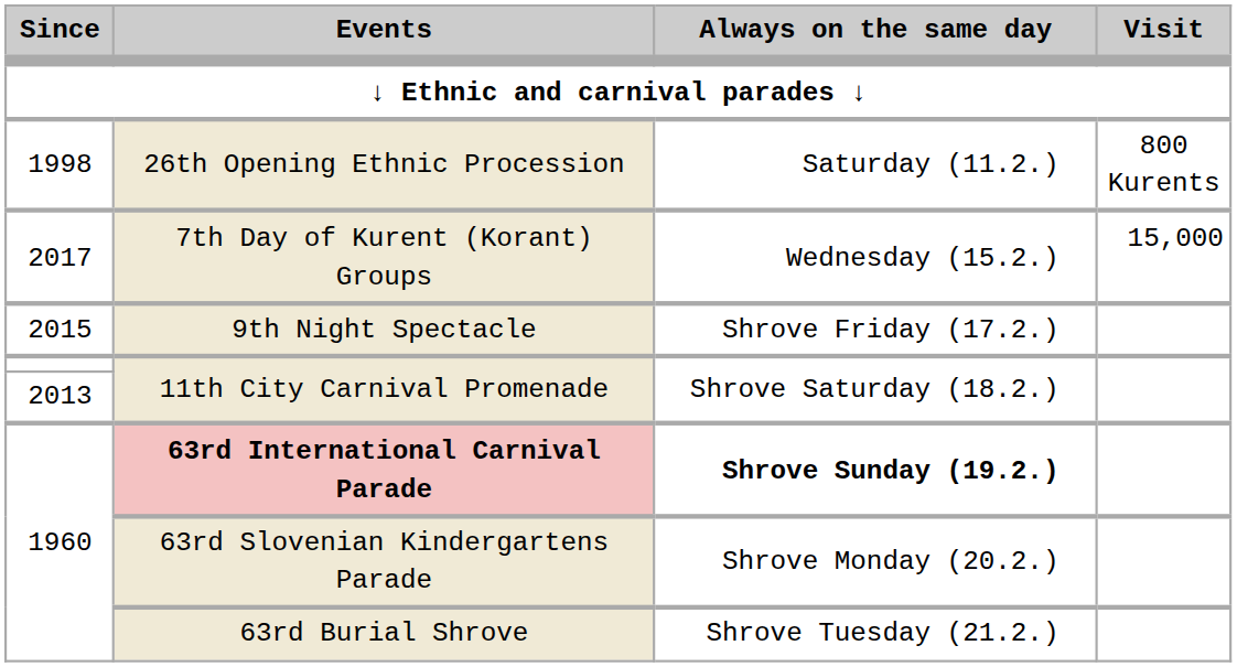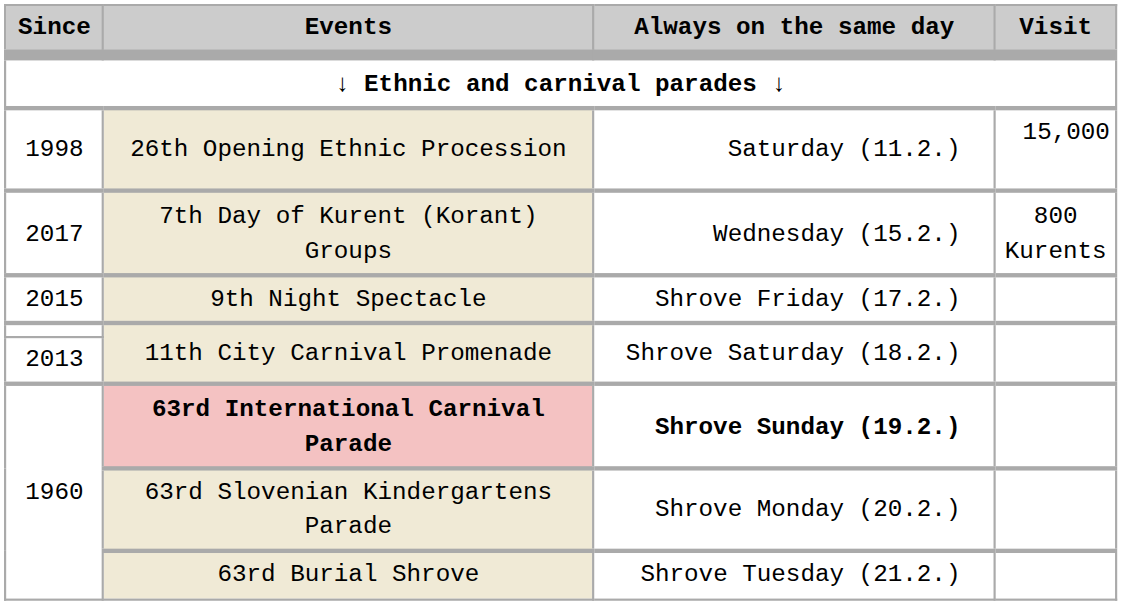 <table class="wikitable plainrowheaders" cellpadding="3" cellspacing="0" border="1" style="background:#fff; font-size:86%; line-height:16px; border:grey solid 1px; border-collapse:collapse;">
 <tr>
 <th scope="col" style="background:#ccc; width:40px;">Since</th>
 <th scope="col" style="background:#ccc; width:220px;">Events</th>
 <th scope="col" style="background:#ccc; width:180px;">Always on the same day</th>
 <th scope="col" style="background:#ccc; width:50px;">Visit</th>
 </tr>
 <tr>
 <td align=center colspan=4 style="border-top-width:5px"><strong>↓ Ethnic and carnival parades ↓</strong></td>
 </tr>
 <tr>
 <td align=center style="border-top-width:2px">1998</td>
 <td align=center bgcolor=#F0EAD6 style="border-top-width:2px">26th Opening Ethnic Procession</td>
 <td align=right style="border-top-width:2px">Saturday (11.2.)  </td>
-<td align=center style="border-top-width:2px">800<br>Kurents</td>
+<td align=right style="border-top-width:2px">15,000  </td>
 </tr>
 <tr>
 <td align=center style="border-top-width:2px">2017</td>
 <td align=center bgcolor=#F0EAD6 style="border-top-width:2px">7th Day of Kurent (Korant) Groups</td>
 <td align=right style="border-top-width:2px">Wednesday (15.2.)  </td>
-<td align=right style="border-top-width:2px">15,000  </td>
+<td align=center style="border-top-width:2px">800<br>Kurents</td>
 </tr>
 <tr>
 <td align=center style="border-top-width:2px">2015</td>
 <td align=center bgcolor=#F0EAD6 style="border-top-width:2px">9th Night Spectacle</td>
 <td align=right style="border-top-width:2px">Shrove Friday (17.2.)  </td>
 <td align=right style="border-top-width:2px"> </td>
 </tr>
 <tr>
 <td align=center style="border-top-width:2px"></td>
 <td align=center bgcolor=#F0EAD6 rowspan=2 style="border-top-width:2px">11th City Carnival Promenade</td>
 <td align=right rowspan=2 style="border-top-width:2px">Shrove Saturday (18.2.)  </td>
 <td align=right rowspan=2 style="border-top-width:2px"> </td>
 </tr>
 <tr>
 <td align=center>2013</td>
 </tr>
 <tr>
 <td align=center rowspan=3 style="border-top-width:2px">1960</td>
 <td align=center bgcolor=#F4C2C2 style="border-top-width:2px"><strong>63rd International Carnival Parade</strong></td>
 <td align=right style="border-top-width:2px"><strong>Shrove Sunday (19.2.)  </strong></td>
 <td align=right style="border-top-width:2px"><strong> </strong>  </td>
 </tr>
 <tr>
 <td align=center bgcolor=#F0EAD6 style="border-top-width:2px">63rd Slovenian Kindergartens Parade</td>
 <td align=right style="border-top-width:2px">Shrove Monday (20.2.)  </td>
 <td align=right style="border-top-width:2px"> </td>
 </tr>
 <tr>
 <td align=center bgcolor=#F0EAD6 style="border-top-width:2px">63rd Burial Shrove</td>
 <td align=right style="border-top-width:2px">Shrove Tuesday (21.2.)  </td>
 <td align=right style="border-top-width:2px"> </td>
 </tr>
 </table>
